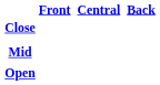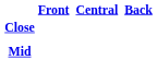 <table>
 <tr>
 <th></th>
 <th><a href='#'>Front</a></th>
 <th></th>
 <th><a href='#'>Central</a></th>
 <th></th>
 <th><a href='#'>Back</a></th>
 </tr>
 <tr align=center>
 <th><a href='#'>Close</a></th>
 <td></td>
 <td></td>
 <td></td>
 <td></td>
 <td></td>
 </tr>
 <tr align=center>
 <th></th>
 <td></td>
 <td></td>
 <td></td>
 <td></td>
 <td></td>
 </tr>
 <tr align=center>
 <th></th>
 <td></td>
 <td></td>
 <td></td>
 <td></td>
 <td></td>
 </tr>
 <tr align=center>
 <th><a href='#'>Mid</a></th>
 <td></td>
 <td></td>
 <td></td>
 <td></td>
 <td></td>
 </tr>
 <tr align=center>
 <th></th>
 <td></td>
 <td></td>
 <td></td>
 <td></td>
 <td></td>
 </tr>
-<tr align=center>
-<th><a href='#'>Open</a></th>
-<td></td>
-<td></td>
-<td></td>
-<td></td>
-<td></td>
-</tr>
 </table>
